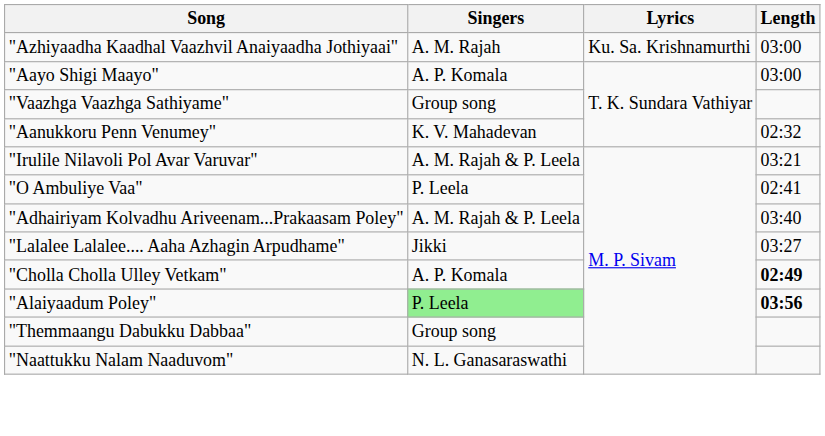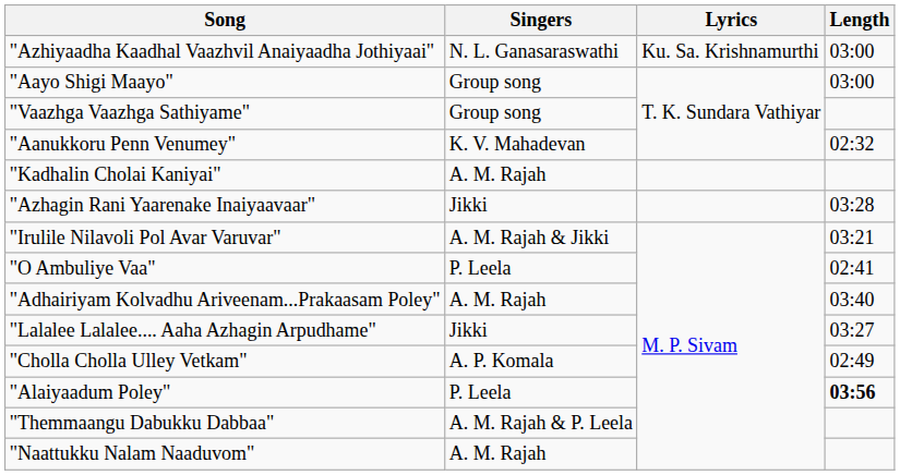 <table class="wikitable">
 <tr>
 <th>Song</th>
 <th>Singers</th>
 <th>Lyrics</th>
 <th>Length</th>
 </tr>
 <tr>
 <td>"Azhiyaadha Kaadhal Vaazhvil Anaiyaadha Jothiyaai"</td>
-<td>A. M. Rajah</td>
+<td>N. L. Ganasaraswathi</td>
 <td>Ku. Sa. Krishnamurthi</td>
 <td>03:00</td>
 </tr>
 <tr>
 <td>"Aayo Shigi Maayo"</td>
-<td>A. P. Komala</td>
+<td>Group song</td>
 <td rowspan=3>T. K. Sundara Vathiyar</td>
 <td>03:00</td>
 </tr>
 <tr>
 <td>"Vaazhga Vaazhga Sathiyame"</td>
 <td>Group song</td>
 <td></td>
 </tr>
 <tr>
 <td>"Aanukkoru Penn Venumey"</td>
 <td>K. V. Mahadevan</td>
 <td>02:32</td>
 </tr>
 <tr>
+<td>"Kadhalin Cholai Kaniyai"</td>
+<td>A. M. Rajah</td>
+<td></td>
+<td></td>
+</tr>
+<tr>
+<td>"Azhagin Rani Yaarenake Inaiyaavaar"</td>
+<td>Jikki</td>
+<td></td>
+<td>03:28</td>
+</tr>
+<tr>
 <td>"Irulile Nilavoli Pol Avar Varuvar"</td>
-<td>A. M. Rajah & P. Leela</td>
+<td>A. M. Rajah & Jikki</td>
 <td rowspan=8><a href='#'>M. P. Sivam</a></td>
 <td>03:21</td>
 </tr>
 <tr>
 <td>"O Ambuliye Vaa"</td>
 <td>P. Leela</td>
 <td>02:41</td>
 </tr>
 <tr>
 <td>"Adhairiyam Kolvadhu Ariveenam...Prakaasam Poley"</td>
-<td>A. M. Rajah & P. Leela</td>
+<td>A. M. Rajah</td>
 <td>03:40</td>
 </tr>
 <tr>
 <td>"Lalalee Lalalee.... Aaha Azhagin Arpudhame"</td>
 <td>Jikki</td>
 <td>03:27</td>
 </tr>
 <tr>
 <td>"Cholla Cholla Ulley Vetkam"</td>
 <td>A. P. Komala</td>
-<td><strong>02:49</strong></td>
+<td>02:49</td>
 </tr>
 <tr>
 <td>"Alaiyaadum Poley"</td>
-<td style="background: lightgreen;">P. Leela</td>
+<td>P. Leela</td>
 <td><strong>03:56</strong></td>
 </tr>
 <tr>
 <td>"Themmaangu Dabukku Dabbaa"</td>
-<td>Group song</td>
+<td>A. M. Rajah & P. Leela</td>
 <td></td>
 </tr>
 <tr>
 <td>"Naattukku Nalam Naaduvom"</td>
-<td>N. L. Ganasaraswathi</td>
+<td>A. M. Rajah</td>
 <td></td>
 </tr>
 </table>
